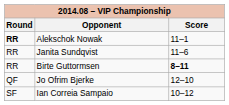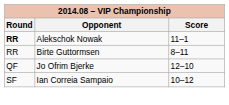 <table class=wikitable style=font-size:80%>
 <tr>
 <td colspan=3 align=center bgcolor=#ebc2af><strong>2014.08 – VIP Championship</strong></td>
 </tr>
 <tr>
 <th>Round</th>
 <th width=200>Opponent</th>
 <th width=80>Score</th>
 </tr>
 <tr>
 <td><strong>RR</strong></td>
 <td> Alekschok Nowak</td>
 <td>11–1</td>
 </tr>
 <tr>
 <td>RR</td>
-<td> Janita Sundqvist</td>
-<td>11–6</td>
-</tr>
-<tr>
-<td>RR</td>
 <td> Birte Guttormsen</td>
-<td><strong>8–11</strong></td>
+<td>8–11</td>
 </tr>
 <tr>
 <td>QF</td>
 <td> Jo Ofrim Bjerke</td>
 <td>12–10</td>
 </tr>
 <tr>
 <td>SF</td>
 <td> Ian Correia Sampaio</td>
 <td>10–12</td>
 </tr>
 </table>
